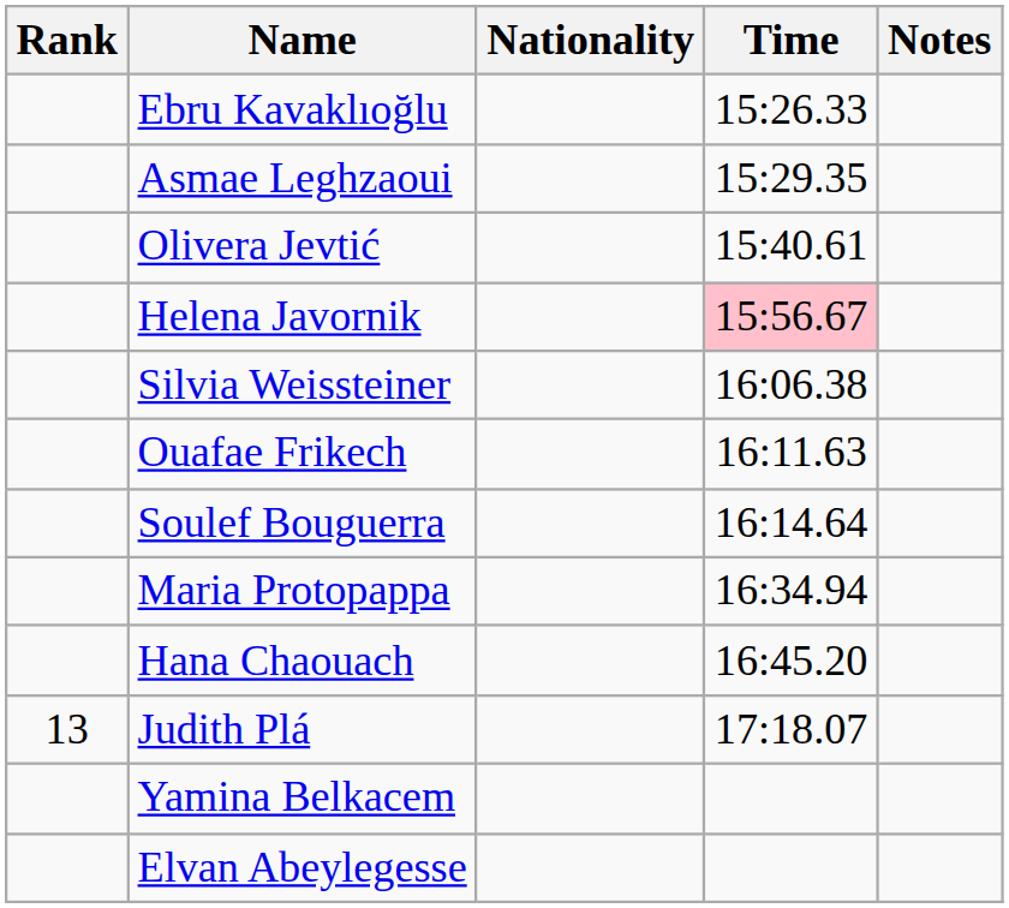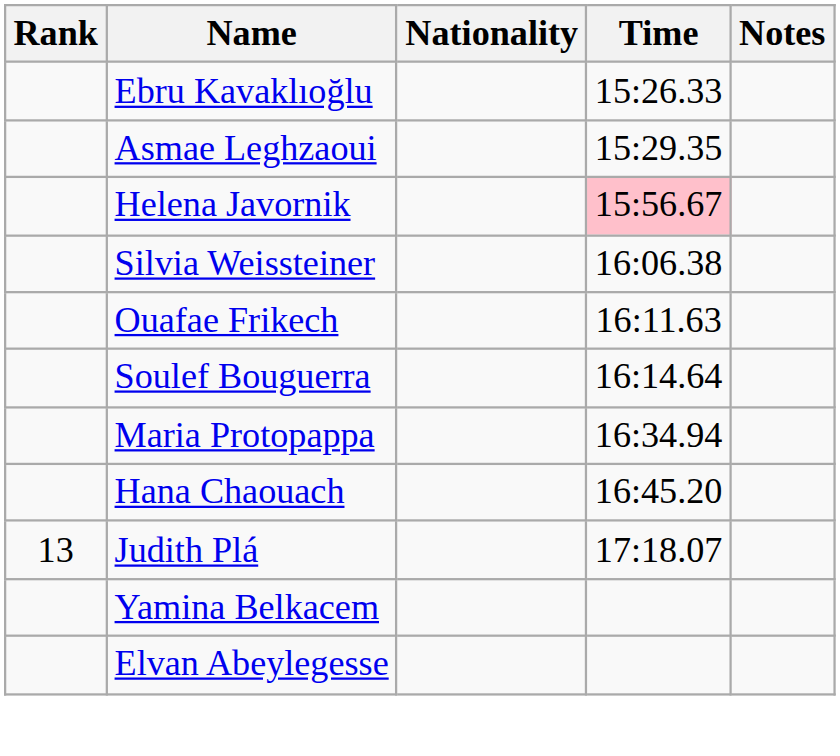 <table class="wikitable sortable" style="text-align:center">
 <tr>
 <th>Rank</th>
 <th>Name</th>
 <th>Nationality</th>
 <th>Time</th>
 <th>Notes</th>
 </tr>
 <tr>
 <td></td>
 <td align=left><a href='#'>Ebru Kavaklıoğlu</a></td>
 <td align=left></td>
 <td>15:26.33</td>
 <td></td>
 </tr>
 <tr>
 <td></td>
 <td align=left><a href='#'>Asmae Leghzaoui</a></td>
 <td align=left></td>
 <td>15:29.35</td>
-<td></td>
-</tr>
-<tr>
-<td></td>
-<td align=left><a href='#'>Olivera Jevtić</a></td>
-<td align=left></td>
-<td>15:40.61</td>
 <td></td>
 </tr>
 <tr>
 <td></td>
 <td align=left><a href='#'>Helena Javornik</a></td>
 <td align=left></td>
 <td style="background: pink;">15:56.67</td>
 <td></td>
 </tr>
 <tr>
 <td></td>
 <td align=left><a href='#'>Silvia Weissteiner</a></td>
 <td align=left></td>
 <td>16:06.38</td>
 <td></td>
 </tr>
 <tr>
 <td></td>
 <td align=left><a href='#'>Ouafae Frikech</a></td>
 <td align=left></td>
 <td>16:11.63</td>
 <td></td>
 </tr>
 <tr>
 <td></td>
 <td align=left><a href='#'>Soulef Bouguerra</a></td>
 <td align=left></td>
 <td>16:14.64</td>
 <td></td>
 </tr>
 <tr>
 <td></td>
 <td align=left><a href='#'>Maria Protopappa</a></td>
 <td align=left></td>
 <td>16:34.94</td>
 <td></td>
 </tr>
 <tr>
 <td></td>
 <td align=left><a href='#'>Hana Chaouach</a></td>
 <td align=left></td>
 <td>16:45.20</td>
 <td></td>
 </tr>
 <tr>
 <td>13</td>
 <td align=left><a href='#'>Judith Plá</a></td>
 <td align=left></td>
 <td>17:18.07</td>
 <td></td>
 </tr>
 <tr>
 <td></td>
 <td align=left><a href='#'>Yamina Belkacem</a></td>
 <td align=left></td>
 <td></td>
 <td></td>
 </tr>
 <tr>
 <td></td>
 <td align=left><a href='#'>Elvan Abeylegesse</a></td>
 <td align=left></td>
 <td></td>
 <td></td>
 </tr>
 </table>
